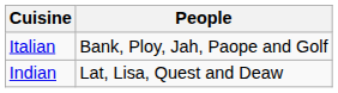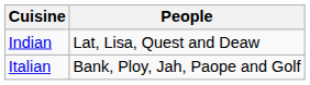 <table class="wikitable">
 <tr>
 <th>Cuisine</th>
 <th>People</th>
 </tr>
 <tr>
+<td><a href='#'>Indian</a></td>
+<td>Lat, Lisa, Quest and Deaw</td>
+</tr>
+<tr>
 <td><a href='#'>Italian</a></td>
 <td>Bank, Ploy, Jah, Paope and Golf</td>
 </tr>
-<tr>
-<td><a href='#'>Indian</a></td>
-<td>Lat, Lisa, Quest and Deaw</td>
-</tr>
 </table>
